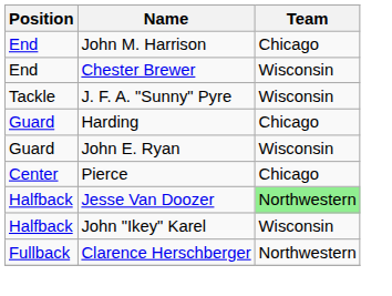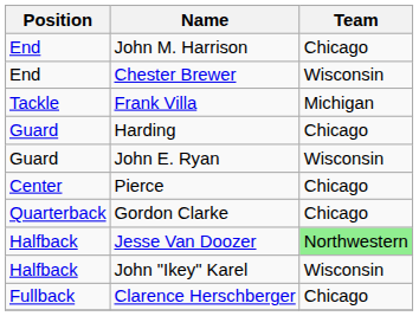 <table class="wikitable" style="font-size: 90%">
 <tr>
 <th>Position</th>
 <th>Name</th>
 <th>Team</th>
 </tr>
 <tr>
 <td><a href='#'>End</a></td>
 <td>John M. Harrison</td>
 <td>Chicago</td>
 </tr>
 <tr>
 <td>End</td>
 <td><a href='#'>Chester Brewer</a></td>
 <td>Wisconsin</td>
 </tr>
 <tr>
-<td>Tackle</td>
-<td>J. F. A. "Sunny" Pyre</td>
-<td>Wisconsin</td>
+<td><a href='#'>Tackle</a></td>
+<td><a href='#'>Frank Villa</a></td>
+<td>Michigan</td>
 </tr>
 <tr>
 <td><a href='#'>Guard</a></td>
 <td>Harding</td>
 <td>Chicago</td>
 </tr>
 <tr>
 <td>Guard</td>
 <td>John E. Ryan</td>
 <td>Wisconsin</td>
 </tr>
 <tr>
 <td><a href='#'>Center</a></td>
 <td>Pierce</td>
 <td>Chicago</td>
 </tr>
 <tr>
+<td><a href='#'>Quarterback</a></td>
+<td>Gordon Clarke</td>
+<td>Chicago</td>
+</tr>
+<tr>
 <td><a href='#'>Halfback</a></td>
 <td><a href='#'>Jesse Van Doozer</a></td>
 <td style="background: lightgreen;">Northwestern</td>
 </tr>
 <tr>
 <td><a href='#'>Halfback</a></td>
 <td>John "Ikey" Karel</td>
 <td>Wisconsin</td>
 </tr>
 <tr>
 <td><a href='#'>Fullback</a></td>
 <td><a href='#'>Clarence Herschberger</a></td>
-<td>Northwestern</td>
+<td>Chicago</td>
 </tr>
 <tr>
 </tr>
 </table>
